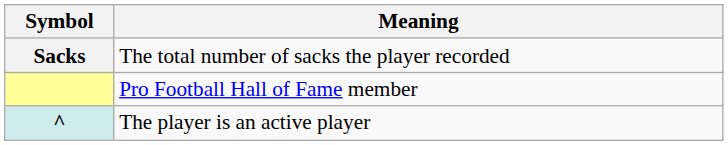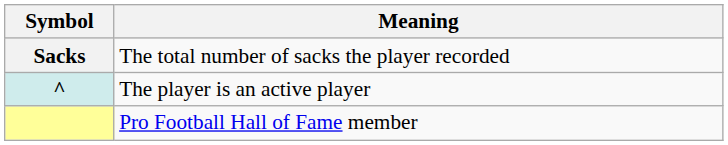 <table class="wikitable plainrowheaders" border="1">
 <tr>
 <th scope="col" style="width:75px">Symbol</th>
 <th scope="col" style="width:450px">Meaning</th>
 </tr>
 <tr>
 <th scope="row" style="text-align:center;"><strong>Sacks</strong></th>
 <td>The total number of sacks the player recorded</td>
 </tr>
 <tr>
+<th scope="row" style="text-align:center; background-color:#cfecec;">^</th>
+<td>The player is an active player</td>
+</tr>
+<tr>
 <th scope="row" style="text-align:center; background:#FFFF99;"></th>
 <td><a href='#'>Pro Football Hall of Fame</a> member</td>
 </tr>
-<tr>
-<th scope="row" style="text-align:center; background-color:#cfecec;">^</th>
-<td>The player is an active player</td>
-</tr>
 </table>
